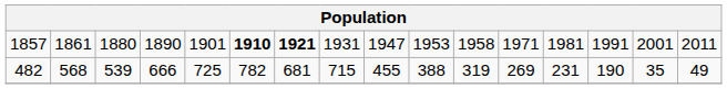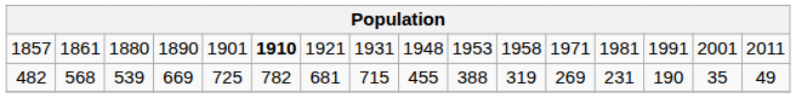 <table class="wikitable" style="margin: 0.5em auto; text-align: center;">
 <tr>
 <th colspan="16">Population</th>
 </tr>
 <tr>
 <td>1857</td>
 <td>1861</td>
 <td>1880</td>
 <td>1890</td>
 <td>1901</td>
 <td><strong>1910</strong></td>
-<td><strong>1921</strong></td>
+<td>1921</td>
 <td>1931</td>
-<td>1947</td>
+<td>1948</td>
 <td>1953</td>
 <td>1958</td>
 <td>1971</td>
 <td>1981</td>
 <td>1991</td>
 <td>2001</td>
 <td>2011</td>
 </tr>
 <tr>
 <td>482</td>
 <td>568</td>
 <td>539</td>
-<td>666</td>
+<td>669</td>
 <td>725</td>
 <td>782</td>
 <td>681</td>
 <td>715</td>
 <td>455</td>
 <td>388</td>
 <td>319</td>
 <td>269</td>
 <td>231</td>
 <td>190</td>
 <td>35</td>
 <td>49</td>
 </tr>
 <tr>
 </tr>
 </table>
